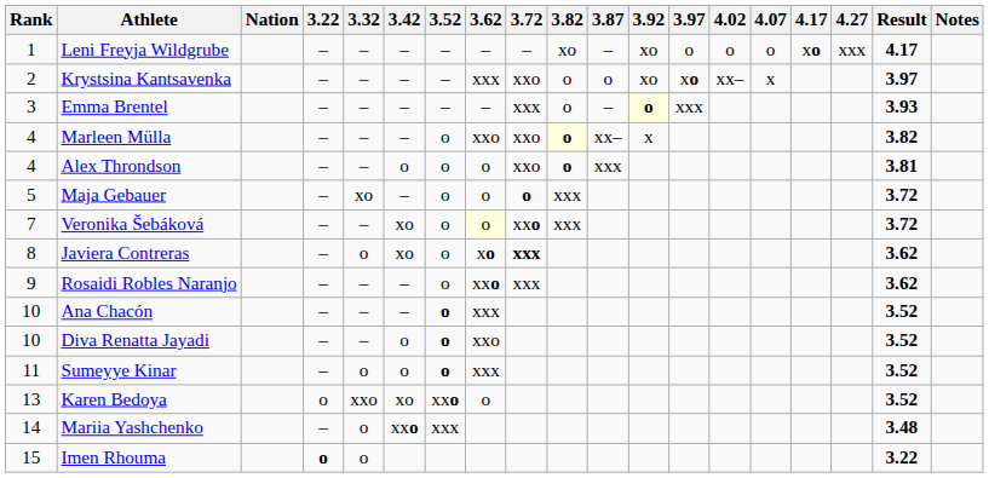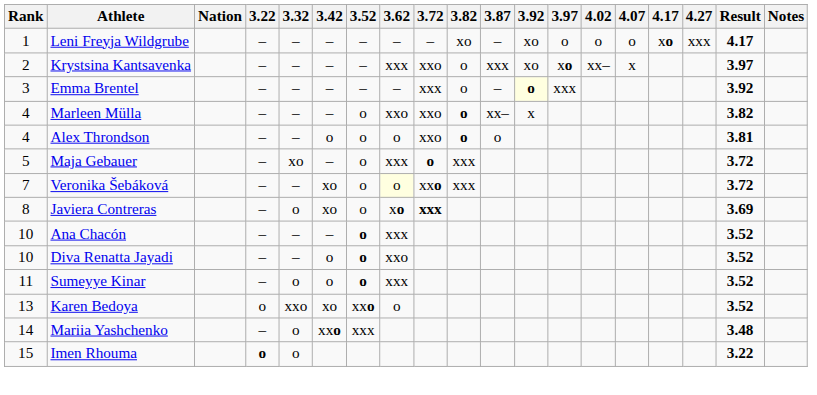 <table class="wikitable sortable" style="text-align:center">
 <tr>
 <th>Rank</th>
 <th>Athlete</th>
 <th>Nation</th>
 <th>3.22</th>
 <th>3.32</th>
 <th>3.42</th>
 <th>3.52</th>
 <th>3.62</th>
 <th>3.72</th>
 <th>3.82</th>
 <th>3.87</th>
 <th>3.92</th>
 <th>3.97</th>
 <th>4.02</th>
 <th>4.07</th>
 <th>4.17</th>
 <th>4.27</th>
 <th>Result</th>
 <th>Notes</th>
 </tr>
 <tr>
 <td>1</td>
 <td align=left><a href='#'>Leni Freyja Wildgrube</a></td>
 <td align=left></td>
 <td>–</td>
 <td>–</td>
 <td>–</td>
 <td>–</td>
 <td>–</td>
 <td>–</td>
 <td>xo</td>
 <td>–</td>
 <td>xo</td>
 <td>o</td>
 <td>o</td>
 <td>o</td>
 <td>x<strong>o</strong></td>
 <td>xxx</td>
 <td><strong>4.17</strong></td>
 <td></td>
 </tr>
 <tr>
 <td>2</td>
 <td align=left><a href='#'>Krystsina Kantsavenka</a></td>
 <td align=left></td>
 <td>–</td>
 <td>–</td>
 <td>–</td>
 <td>–</td>
 <td>xxx</td>
 <td>xxo</td>
 <td>o</td>
-<td>o</td>
+<td>xxx</td>
 <td>xo</td>
 <td>x<strong>o</strong></td>
 <td>xx–</td>
 <td>x</td>
 <td></td>
 <td></td>
 <td><strong>3.97</strong></td>
 <td></td>
 </tr>
 <tr>
 <td>3</td>
 <td align=left><a href='#'>Emma Brentel</a></td>
 <td align=left></td>
 <td>–</td>
 <td>–</td>
 <td>–</td>
 <td>–</td>
 <td>–</td>
 <td>xxx</td>
 <td>o</td>
 <td>–</td>
 <td style="background: lightyellow;"><strong>o</strong></td>
 <td>xxx</td>
 <td></td>
 <td></td>
 <td></td>
 <td></td>
-<td><strong>3.93</strong></td>
+<td><strong>3.92</strong></td>
 <td></td>
 </tr>
 <tr>
 <td>4</td>
 <td align=left><a href='#'>Marleen Mülla</a></td>
 <td align=left></td>
 <td>–</td>
 <td>–</td>
 <td>–</td>
 <td>o</td>
 <td>xxo</td>
 <td>xxo</td>
-<td style="background: lightyellow;"><strong>o</strong></td>
+<td><strong>o</strong></td>
 <td>xx–</td>
 <td>x</td>
 <td></td>
 <td></td>
 <td></td>
 <td></td>
 <td></td>
 <td><strong>3.82</strong></td>
 <td></td>
 </tr>
 <tr>
 <td>4</td>
 <td align=left><a href='#'>Alex Throndson</a></td>
 <td align=left></td>
 <td>–</td>
 <td>–</td>
 <td>o</td>
 <td>o</td>
 <td>o</td>
 <td>xxo</td>
 <td><strong>o</strong></td>
-<td>xxx</td>
+<td>o</td>
 <td></td>
 <td></td>
 <td></td>
 <td></td>
 <td></td>
 <td></td>
 <td><strong>3.81</strong></td>
 <td></td>
 </tr>
 <tr>
 <td>5</td>
 <td align=left><a href='#'>Maja Gebauer</a></td>
 <td align=left></td>
 <td>–</td>
 <td>xo</td>
 <td>–</td>
 <td>o</td>
-<td>o</td>
+<td>xxx</td>
 <td><strong>o</strong></td>
 <td>xxx</td>
 <td></td>
 <td></td>
 <td></td>
 <td></td>
 <td></td>
 <td></td>
 <td></td>
 <td><strong>3.72</strong></td>
 <td></td>
 </tr>
 <tr>
 <td>7</td>
 <td align=left><a href='#'>Veronika Šebáková</a></td>
 <td align=left></td>
 <td>–</td>
 <td>–</td>
 <td>xo</td>
 <td>o</td>
 <td style="background: lightyellow;">o</td>
 <td>xx<strong>o</strong></td>
 <td>xxx</td>
 <td></td>
 <td></td>
 <td></td>
 <td></td>
 <td></td>
 <td></td>
 <td></td>
 <td><strong>3.72</strong></td>
 <td></td>
 </tr>
 <tr>
 <td>8</td>
 <td align=left><a href='#'>Javiera Contreras</a></td>
 <td align=left></td>
 <td>–</td>
 <td>o</td>
 <td>xo</td>
 <td>o</td>
 <td>x<strong>o</strong></td>
 <td><strong>xxx</strong></td>
 <td></td>
 <td></td>
 <td></td>
 <td></td>
 <td></td>
 <td></td>
 <td></td>
 <td></td>
-<td><strong>3.62</strong></td>
-<td></td>
-</tr>
-<tr>
-<td>9</td>
-<td align=left><a href='#'>Rosaidi Robles Naranjo</a></td>
-<td align=left></td>
-<td>–</td>
-<td>–</td>
-<td>–</td>
-<td>o</td>
-<td>xx<strong>o</strong></td>
-<td>xxx</td>
-<td></td>
-<td></td>
-<td></td>
-<td></td>
-<td></td>
-<td></td>
-<td></td>
-<td></td>
-<td><strong>3.62</strong></td>
+<td><strong>3.69</strong></td>
 <td></td>
 </tr>
 <tr>
 <td>10</td>
 <td align=left><a href='#'>Ana Chacón</a></td>
 <td align=left></td>
 <td>–</td>
 <td>–</td>
 <td>–</td>
 <td><strong>o</strong></td>
 <td>xxx</td>
 <td></td>
 <td></td>
 <td></td>
 <td></td>
 <td></td>
 <td></td>
 <td></td>
 <td></td>
 <td></td>
 <td><strong>3.52</strong></td>
 <td></td>
 </tr>
 <tr>
 <td>10</td>
 <td align=left><a href='#'>Diva Renatta Jayadi</a></td>
 <td align=left></td>
 <td>–</td>
 <td>–</td>
 <td>o</td>
 <td><strong>o</strong></td>
 <td>xxo</td>
 <td></td>
 <td></td>
 <td></td>
 <td></td>
 <td></td>
 <td></td>
 <td></td>
 <td></td>
 <td></td>
 <td><strong>3.52</strong></td>
 <td></td>
 </tr>
 <tr>
 <td>11</td>
 <td align=left><a href='#'>Sumeyye Kinar</a></td>
 <td align=left></td>
 <td>–</td>
 <td>o</td>
 <td>o</td>
 <td><strong>o</strong></td>
 <td>xxx</td>
 <td></td>
 <td></td>
 <td></td>
 <td></td>
 <td></td>
 <td></td>
 <td></td>
 <td></td>
 <td></td>
 <td><strong>3.52</strong></td>
 <td></td>
 </tr>
 <tr>
 <td>13</td>
 <td align=left><a href='#'>Karen Bedoya</a></td>
 <td align=left></td>
 <td>o</td>
 <td>xxo</td>
 <td>xo</td>
 <td>xx<strong>o</strong></td>
 <td>o</td>
 <td></td>
 <td></td>
 <td></td>
 <td></td>
 <td></td>
 <td></td>
 <td></td>
 <td></td>
 <td></td>
 <td><strong>3.52</strong></td>
 <td></td>
 </tr>
 <tr>
 <td>14</td>
 <td align=left><a href='#'>Mariia Yashchenko</a></td>
 <td align=left></td>
 <td>–</td>
 <td>o</td>
 <td>xx<strong>o</strong></td>
 <td>xxx</td>
 <td></td>
 <td></td>
 <td></td>
 <td></td>
 <td></td>
 <td></td>
 <td></td>
 <td></td>
 <td></td>
 <td></td>
 <td><strong>3.48</strong></td>
 <td></td>
 </tr>
 <tr>
 <td>15</td>
 <td align=left><a href='#'>Imen Rhouma</a></td>
 <td align=left></td>
 <td><strong>o</strong></td>
 <td>o</td>
 <td></td>
 <td></td>
 <td></td>
 <td></td>
 <td></td>
 <td></td>
 <td></td>
 <td></td>
 <td></td>
 <td></td>
 <td></td>
 <td></td>
 <td><strong>3.22</strong></td>
 <td></td>
 </tr>
 </table>
